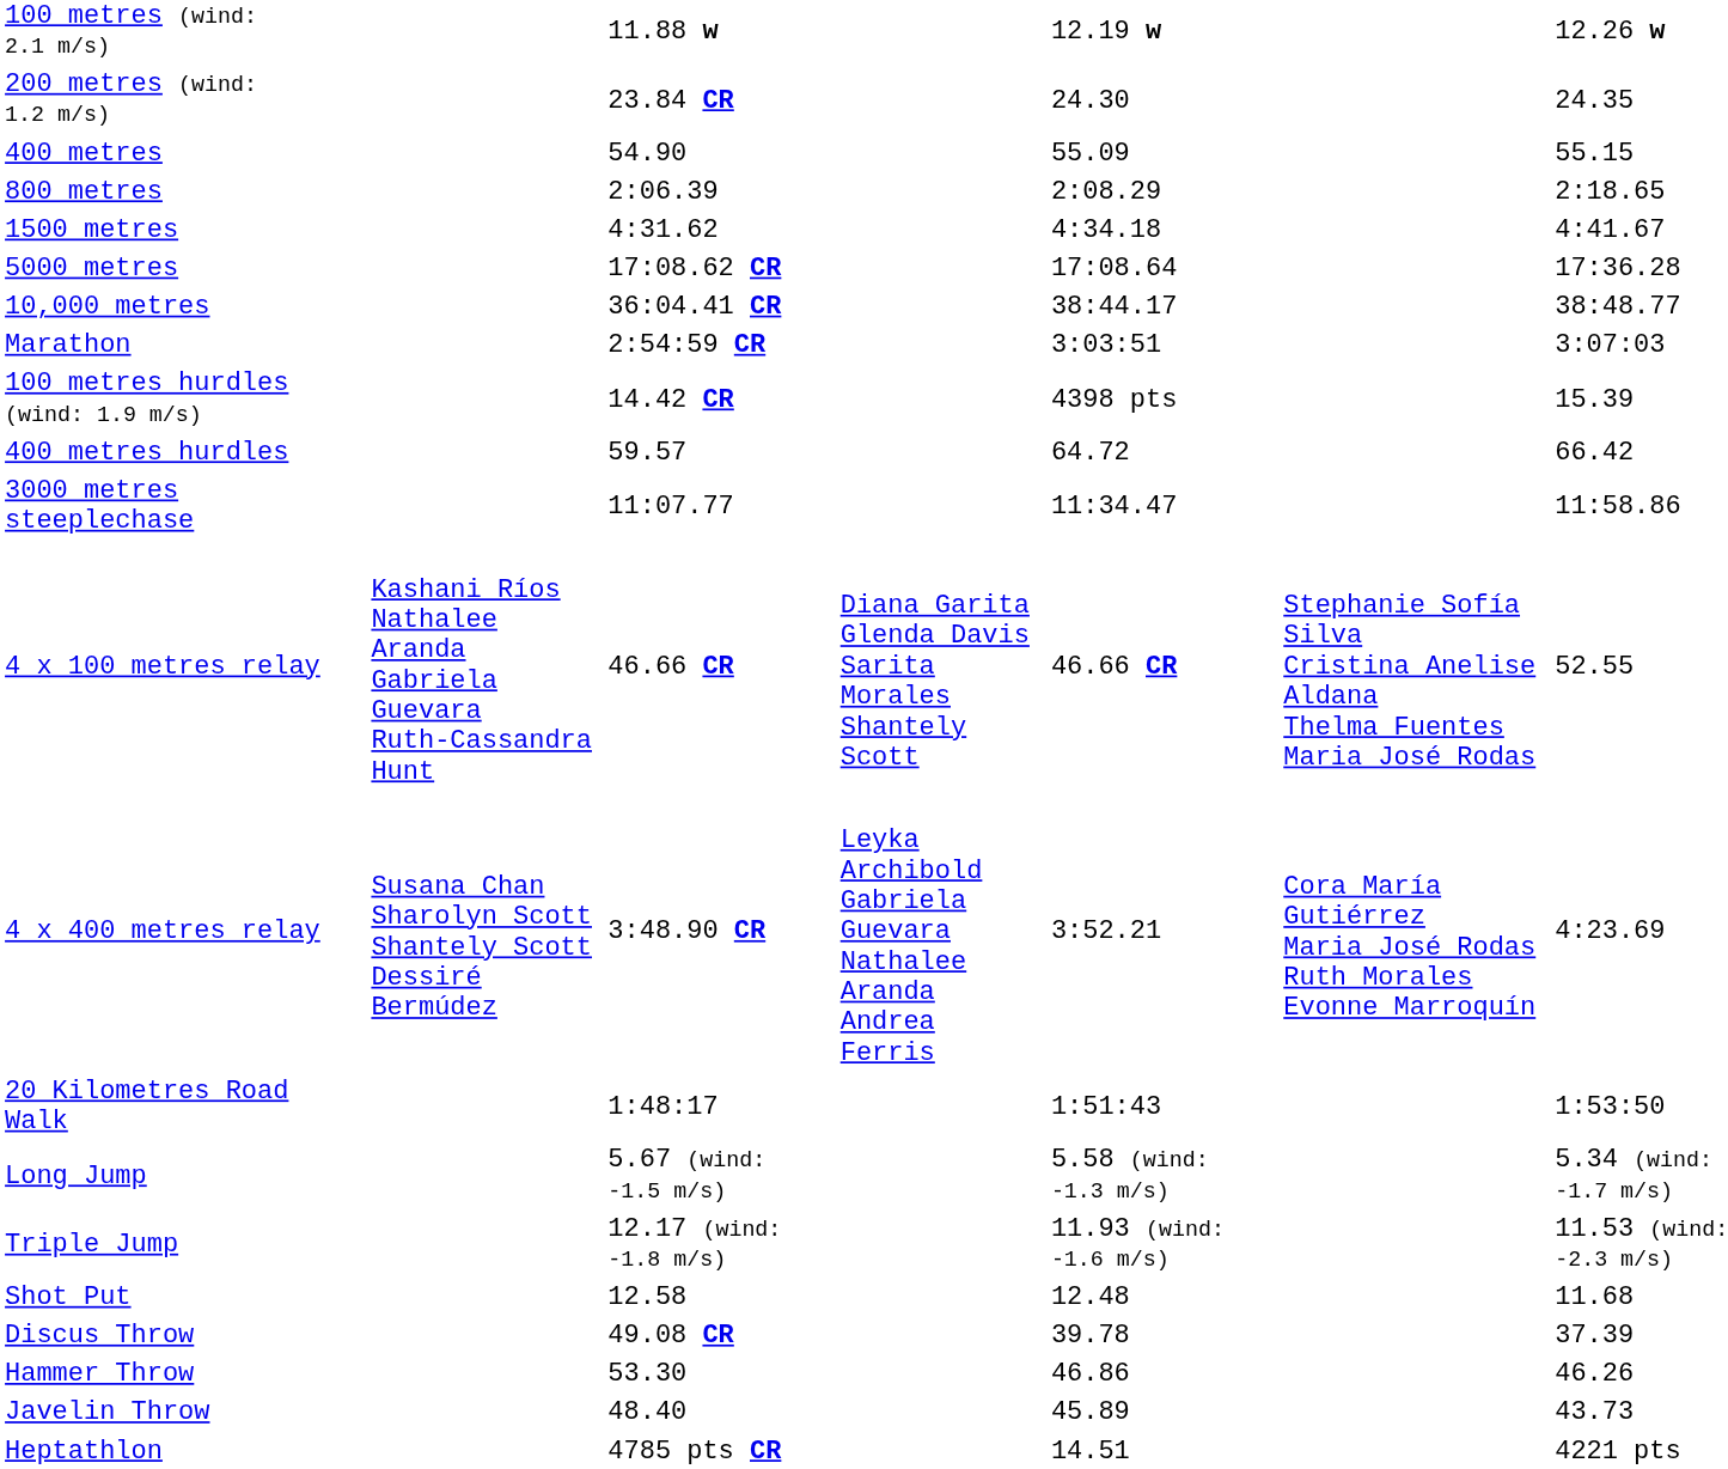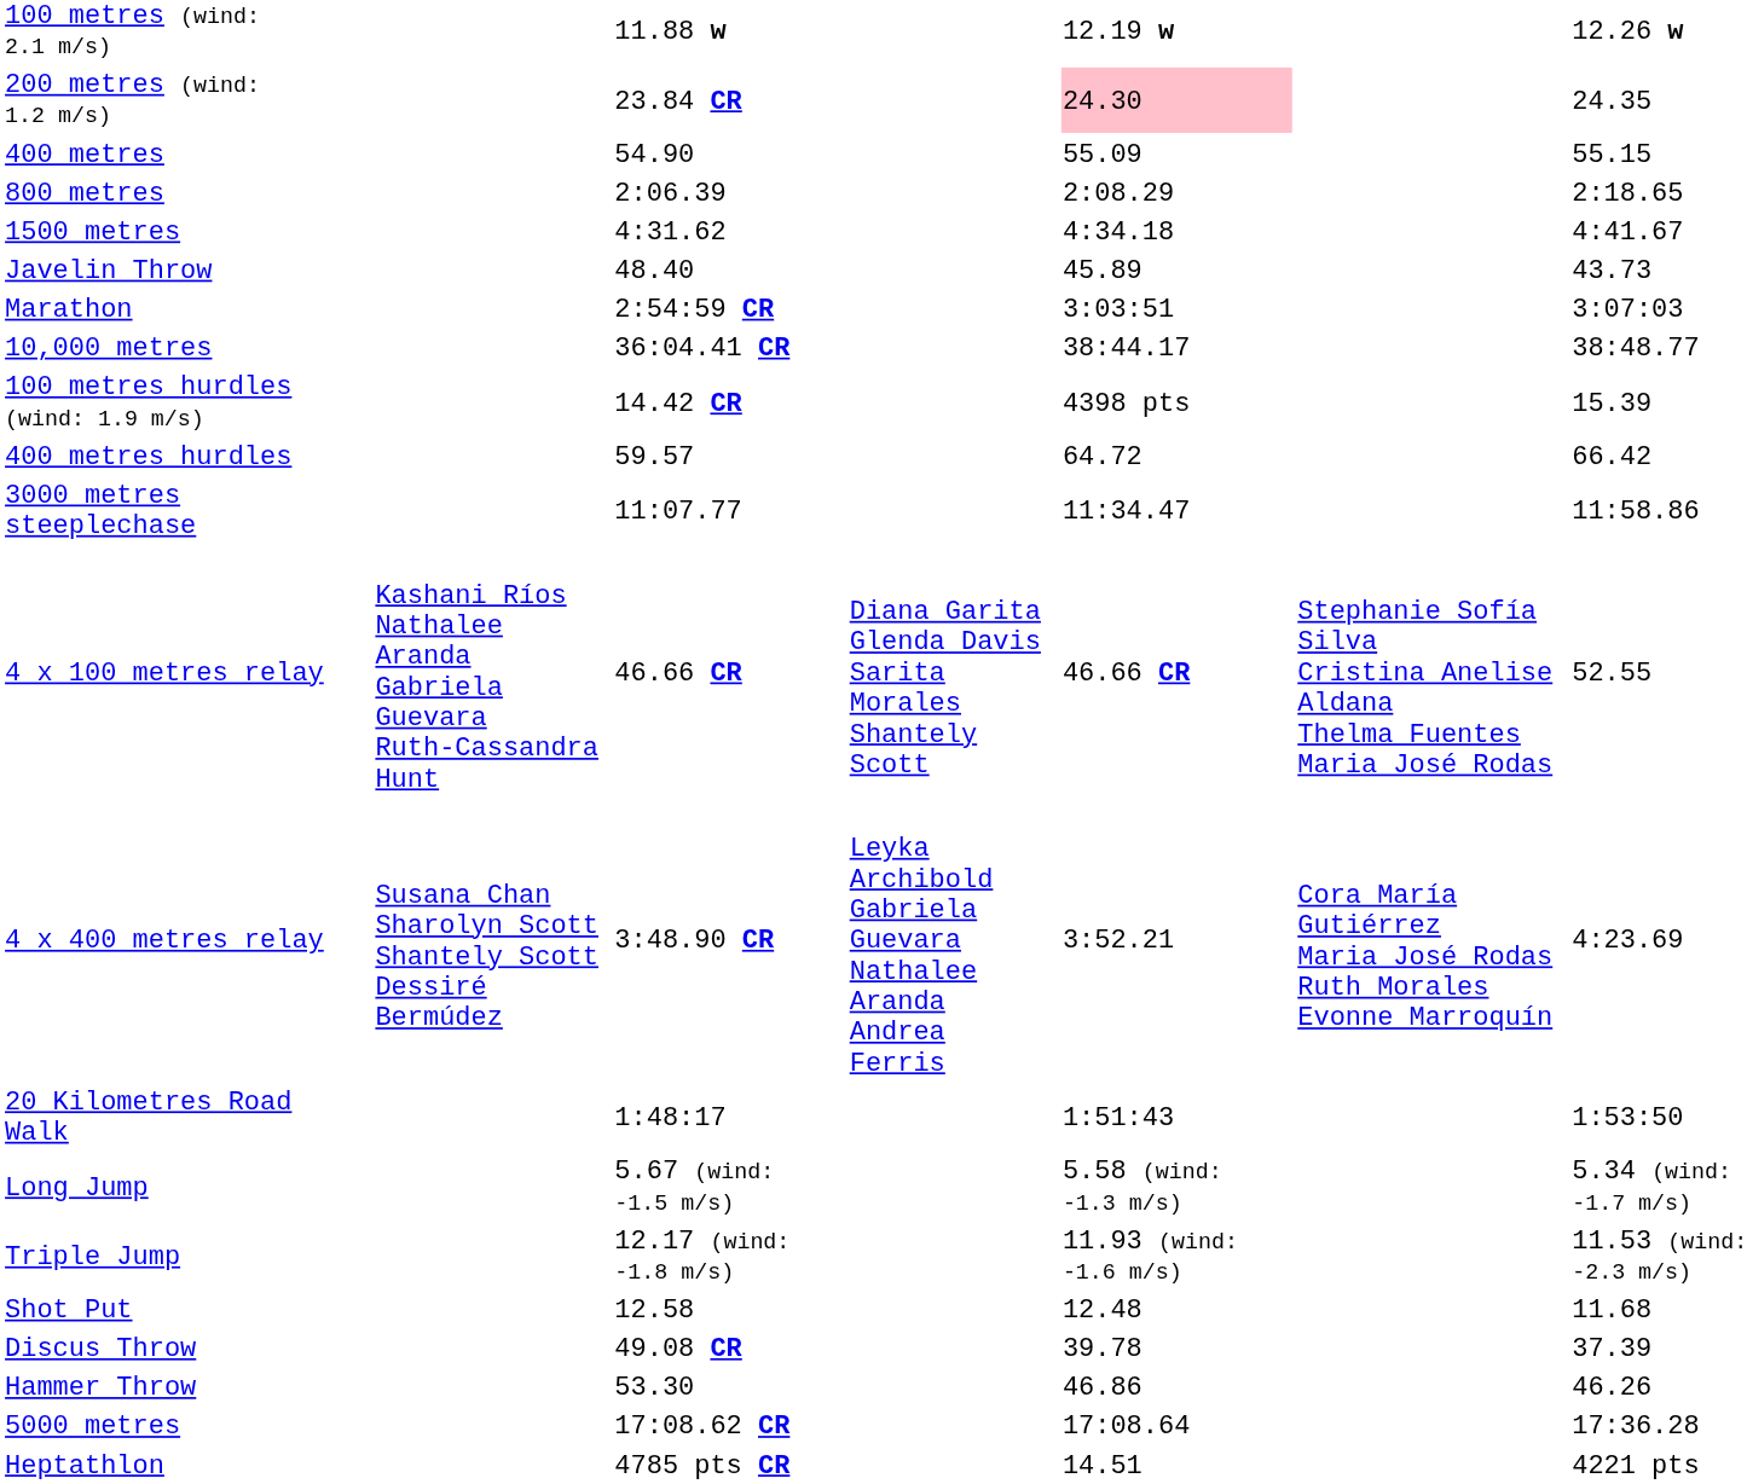 <table>
 <tr>
 <td><a href='#'>100 metres</a> <small>(wind: 2.1 m/s)</small></td>
 <td></td>
 <td>11.88 <strong>w</strong></td>
 <td></td>
 <td>12.19 <strong>w</strong></td>
 <td></td>
 <td>12.26 <strong>w</strong></td>
 </tr>
 <tr>
 <td><a href='#'>200 metres</a> <small>(wind: 1.2 m/s)</small></td>
 <td></td>
 <td>23.84 <strong><a href='#'>CR</a></strong></td>
 <td></td>
-<td>24.30</td>
+<td style="background: pink;">24.30</td>
 <td></td>
 <td>24.35</td>
 </tr>
 <tr>
 <td><a href='#'>400 metres</a></td>
 <td></td>
 <td>54.90</td>
 <td></td>
 <td>55.09</td>
 <td></td>
 <td>55.15</td>
 </tr>
 <tr>
 <td><a href='#'>800 metres</a></td>
 <td></td>
 <td>2:06.39</td>
 <td></td>
 <td>2:08.29</td>
 <td></td>
 <td>2:18.65</td>
 </tr>
 <tr>
 <td><a href='#'>1500 metres</a></td>
 <td></td>
 <td>4:31.62</td>
 <td></td>
 <td>4:34.18</td>
 <td></td>
 <td>4:41.67</td>
 </tr>
 <tr>
-<td><a href='#'>5000 metres</a></td>
+<td><a href='#'>Javelin Throw</a></td>
 <td></td>
-<td>17:08.62 <strong><a href='#'>CR</a></strong></td>
+<td>48.40</td>
 <td></td>
-<td>17:08.64</td>
+<td>45.89</td>
 <td></td>
-<td>17:36.28</td>
+<td>43.73</td>
+</tr>
+<tr>
+<td><a href='#'>Marathon</a></td>
+<td></td>
+<td>2:54:59 <strong><a href='#'>CR</a></strong></td>
+<td></td>
+<td>3:03:51</td>
+<td></td>
+<td>3:07:03</td>
 </tr>
 <tr>
 <td><a href='#'>10,000 metres</a></td>
 <td></td>
 <td>36:04.41 <strong><a href='#'>CR</a></strong></td>
 <td></td>
 <td>38:44.17</td>
 <td></td>
 <td>38:48.77</td>
-</tr>
-<tr>
-<td><a href='#'>Marathon</a></td>
-<td></td>
-<td>2:54:59 <strong><a href='#'>CR</a></strong></td>
-<td></td>
-<td>3:03:51</td>
-<td></td>
-<td>3:07:03</td>
 </tr>
 <tr>
 <td><a href='#'>100 metres hurdles</a> <small>(wind: 1.9 m/s)</small></td>
 <td></td>
 <td>14.42 <strong><a href='#'>CR</a></strong></td>
 <td></td>
 <td>4398 pts</td>
 <td></td>
 <td>15.39</td>
 </tr>
 <tr>
 <td><a href='#'>400 metres hurdles</a></td>
 <td></td>
 <td>59.57</td>
 <td></td>
 <td>64.72</td>
 <td></td>
 <td>66.42</td>
 </tr>
 <tr>
 <td><a href='#'>3000 metres steeplechase</a></td>
 <td></td>
 <td>11:07.77</td>
 <td></td>
 <td>11:34.47</td>
 <td></td>
 <td>11:58.86</td>
 </tr>
 <tr>
 <td><a href='#'>4 x 100 metres relay</a></td>
 <td> <br> <a href='#'>Kashani Ríos</a> <br> <a href='#'>Nathalee Aranda</a> <br> <a href='#'>Gabriela Guevara</a> <br> <a href='#'>Ruth-Cassandra Hunt</a></td>
 <td>46.66 <strong><a href='#'>CR</a></strong></td>
 <td> <br> <a href='#'>Diana Garita</a> <br> <a href='#'>Glenda Davis</a> <br> <a href='#'>Sarita Morales</a> <br> <a href='#'>Shantely Scott</a></td>
 <td>46.66 <strong><a href='#'>CR</a></strong></td>
 <td> <br> <a href='#'>Stephanie Sofía Silva</a> <br> <a href='#'>Cristina Anelise Aldana</a> <br> <a href='#'>Thelma Fuentes</a> <br> <a href='#'>Maria José Rodas</a></td>
 <td>52.55</td>
 </tr>
 <tr>
 <td><a href='#'>4 x 400 metres relay</a></td>
 <td> <br> <a href='#'>Susana Chan</a> <br> <a href='#'>Sharolyn Scott</a> <br> <a href='#'>Shantely Scott</a> <br> <a href='#'>Dessiré Bermúdez</a></td>
 <td>3:48.90 <strong><a href='#'>CR</a></strong></td>
 <td> <br> <a href='#'>Leyka Archibold</a> <br> <a href='#'>Gabriela Guevara</a> <br> <a href='#'>Nathalee Aranda</a> <br> <a href='#'>Andrea Ferris</a></td>
 <td>3:52.21</td>
 <td> <br> <a href='#'>Cora María Gutiérrez</a> <br> <a href='#'>Maria José Rodas</a> <br> <a href='#'>Ruth Morales</a> <br> <a href='#'>Evonne Marroquín</a></td>
 <td>4:23.69</td>
 </tr>
 <tr>
 <td><a href='#'>20 Kilometres Road Walk</a></td>
 <td></td>
 <td>1:48:17</td>
 <td></td>
 <td>1:51:43</td>
 <td></td>
 <td>1:53:50</td>
 </tr>
 <tr>
 <td><a href='#'>Long Jump</a></td>
 <td></td>
 <td>5.67 <small>(wind: -1.5 m/s)</small></td>
 <td></td>
 <td>5.58 <small>(wind: -1.3 m/s)</small></td>
 <td></td>
 <td>5.34 <small>(wind: -1.7 m/s)</small></td>
 </tr>
 <tr>
 <td><a href='#'>Triple Jump</a></td>
 <td></td>
 <td>12.17 <small>(wind: -1.8 m/s)</small></td>
 <td></td>
 <td>11.93 <small>(wind: -1.6 m/s)</small></td>
 <td></td>
 <td>11.53 <small>(wind: -2.3 m/s)</small></td>
 </tr>
 <tr>
 <td><a href='#'>Shot Put</a></td>
 <td></td>
 <td>12.58</td>
 <td></td>
 <td>12.48</td>
 <td></td>
 <td>11.68</td>
 </tr>
 <tr>
 <td><a href='#'>Discus Throw</a></td>
 <td></td>
 <td>49.08 <strong><a href='#'>CR</a></strong></td>
 <td></td>
 <td>39.78</td>
 <td></td>
 <td>37.39</td>
 </tr>
 <tr>
 <td><a href='#'>Hammer Throw</a></td>
 <td></td>
 <td>53.30</td>
 <td></td>
 <td>46.86</td>
 <td></td>
 <td>46.26</td>
 </tr>
 <tr>
-<td><a href='#'>Javelin Throw</a></td>
+<td><a href='#'>5000 metres</a></td>
 <td></td>
-<td>48.40</td>
+<td>17:08.62 <strong><a href='#'>CR</a></strong></td>
 <td></td>
-<td>45.89</td>
+<td>17:08.64</td>
 <td></td>
-<td>43.73</td>
+<td>17:36.28</td>
 </tr>
 <tr>
 <td><a href='#'>Heptathlon</a></td>
 <td></td>
 <td>4785 pts <strong><a href='#'>CR</a></strong></td>
 <td></td>
 <td>14.51</td>
 <td></td>
 <td>4221 pts</td>
 </tr>
 </table>
